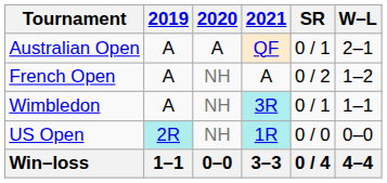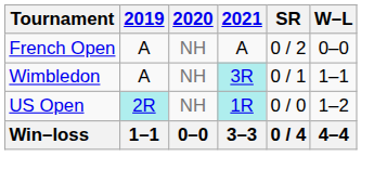 <table class=wikitable style=text-align:center>
 <tr>
 <th>Tournament</th>
 <th><a href='#'>2019</a></th>
 <th><a href='#'>2020</a></th>
 <th><a href='#'>2021</a></th>
 <th>SR</th>
 <th>W–L</th>
 </tr>
 <tr>
-<td align=left><a href='#'>Australian Open</a></td>
-<td>A</td>
-<td>A</td>
-<td style="background:#ffebcd;"><a href='#'>QF</a></td>
-<td>0 / 1</td>
-<td>2–1</td>
-</tr>
-<tr>
 <td align=left><a href='#'>French Open</a></td>
 <td>A</td>
 <td style=color:#767676>NH</td>
 <td>A</td>
 <td>0 / 2</td>
-<td>1–2</td>
+<td>0–0</td>
 </tr>
 <tr>
 <td align=left><a href='#'>Wimbledon</a></td>
 <td>A</td>
 <td style=color:#767676>NH</td>
 <td bgcolor=afeeee><a href='#'>3R</a></td>
 <td>0 / 1</td>
 <td>1–1</td>
 </tr>
 <tr>
 <td align=left><a href='#'>US Open</a></td>
 <td style="background:#afeeee;"><a href='#'>2R</a></td>
 <td style=color:#767676>NH</td>
 <td style="background:#afeeee;"><a href='#'>1R</a></td>
 <td>0 / 0</td>
-<td>0–0</td>
+<td>1–2</td>
 </tr>
 <tr>
 <th style=text-align:left>Win–loss</th>
 <th>1–1</th>
 <th>0–0</th>
 <th>3–3</th>
 <th>0 / 4</th>
 <th>4–4</th>
 </tr>
 </table>
